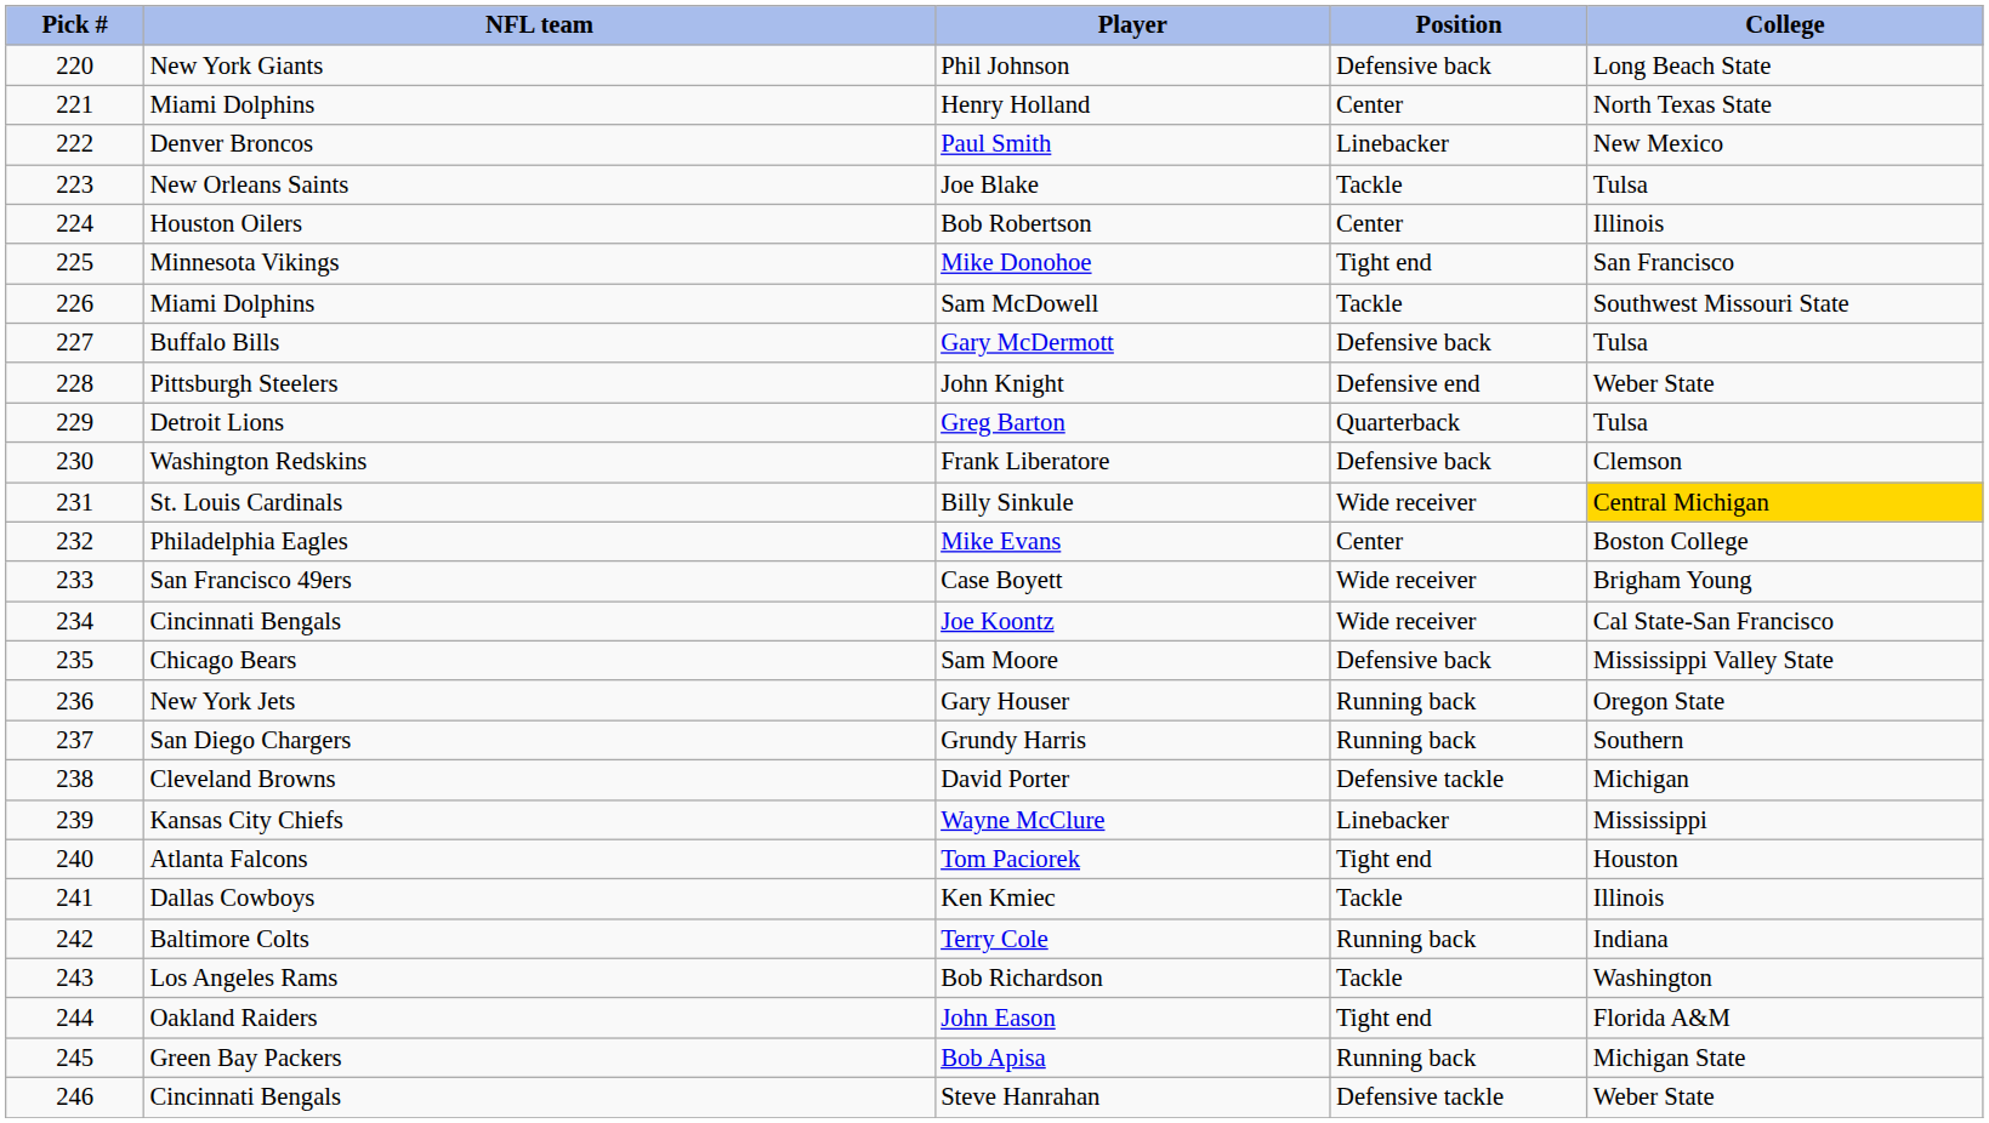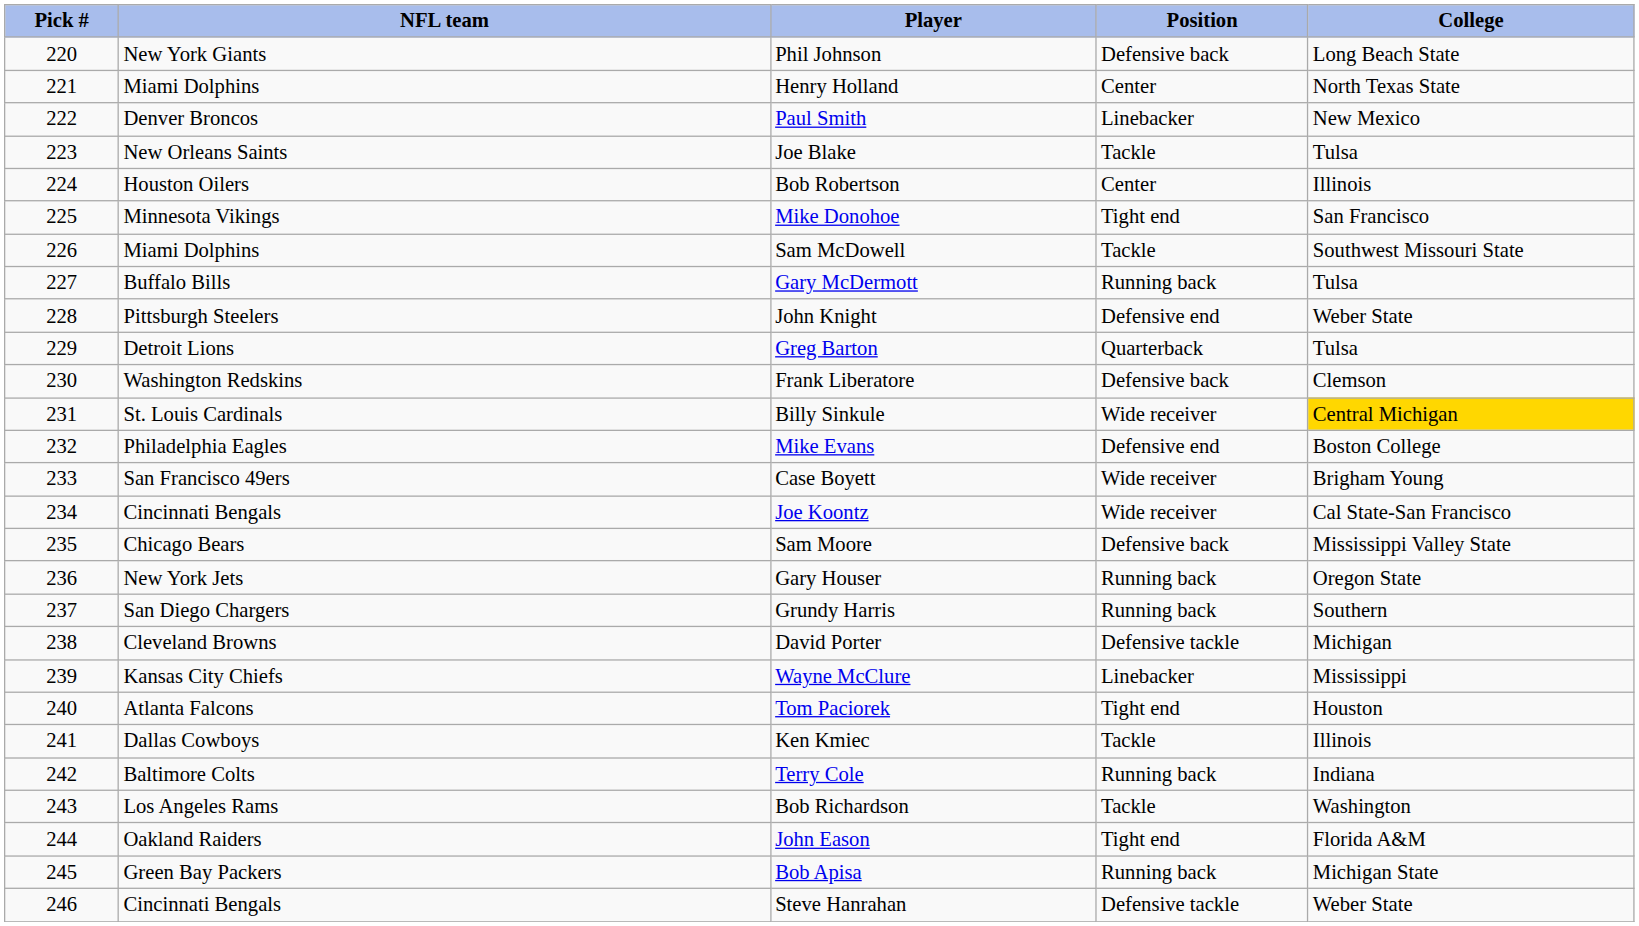 <table class="wikitable sortable sortable" style="width: 100%">
 <tr>
 <th style="background:#A8BDEC;" width=7%>Pick #</th>
 <th width=40% style="background:#A8BDEC;">NFL team</th>
 <th width=20% style="background:#A8BDEC;">Player</th>
 <th width=13% style="background:#A8BDEC;">Position</th>
 <th style="background:#A8BDEC;">College</th>
 </tr>
 <tr>
 <td align=center>220</td>
 <td>New York Giants</td>
 <td>Phil Johnson</td>
 <td>Defensive back</td>
 <td>Long Beach State</td>
 </tr>
 <tr>
 <td align=center>221</td>
 <td>Miami Dolphins</td>
 <td>Henry Holland</td>
 <td>Center</td>
 <td>North Texas State</td>
 </tr>
 <tr>
 <td align=center>222</td>
 <td>Denver Broncos</td>
 <td><a href='#'>Paul Smith</a></td>
 <td>Linebacker</td>
 <td>New Mexico</td>
 </tr>
 <tr>
 <td align=center>223</td>
 <td>New Orleans Saints</td>
 <td>Joe Blake</td>
 <td>Tackle</td>
 <td>Tulsa</td>
 </tr>
 <tr>
 <td align=center>224</td>
 <td>Houston Oilers</td>
 <td>Bob Robertson</td>
 <td>Center</td>
 <td>Illinois</td>
 </tr>
 <tr>
 <td align=center>225</td>
 <td>Minnesota Vikings</td>
 <td><a href='#'>Mike Donohoe</a></td>
 <td>Tight end</td>
 <td>San Francisco</td>
 </tr>
 <tr>
 <td align=center>226</td>
 <td>Miami Dolphins</td>
 <td>Sam McDowell</td>
 <td>Tackle</td>
 <td>Southwest Missouri State</td>
 </tr>
 <tr>
 <td align=center>227</td>
 <td>Buffalo Bills</td>
 <td><a href='#'>Gary McDermott</a></td>
-<td>Defensive back</td>
+<td>Running back</td>
 <td>Tulsa</td>
 </tr>
 <tr>
 <td align=center>228</td>
 <td>Pittsburgh Steelers</td>
 <td>John Knight</td>
 <td>Defensive end</td>
 <td>Weber State</td>
 </tr>
 <tr>
 <td align=center>229</td>
 <td>Detroit Lions</td>
 <td><a href='#'>Greg Barton</a></td>
 <td>Quarterback</td>
 <td>Tulsa</td>
 </tr>
 <tr>
 <td align=center>230</td>
 <td>Washington Redskins</td>
 <td>Frank Liberatore</td>
 <td>Defensive back</td>
 <td>Clemson</td>
 </tr>
 <tr>
 <td align=center>231</td>
 <td>St. Louis Cardinals</td>
 <td>Billy Sinkule</td>
 <td>Wide receiver</td>
 <td style="background: gold;">Central Michigan</td>
 </tr>
 <tr>
 <td align=center>232</td>
 <td>Philadelphia Eagles</td>
 <td><a href='#'>Mike Evans</a></td>
-<td>Center</td>
+<td>Defensive end</td>
 <td>Boston College</td>
 </tr>
 <tr>
 <td align=center>233</td>
 <td>San Francisco 49ers</td>
 <td>Case Boyett</td>
 <td>Wide receiver</td>
 <td>Brigham Young</td>
 </tr>
 <tr>
 <td align=center>234</td>
 <td>Cincinnati Bengals</td>
 <td><a href='#'>Joe Koontz</a></td>
 <td>Wide receiver</td>
 <td>Cal State-San Francisco</td>
 </tr>
 <tr>
 <td align=center>235</td>
 <td>Chicago Bears</td>
 <td>Sam Moore</td>
 <td>Defensive back</td>
 <td>Mississippi Valley State</td>
 </tr>
 <tr>
 <td align=center>236</td>
 <td>New York Jets</td>
 <td>Gary Houser</td>
 <td>Running back</td>
 <td>Oregon State</td>
 </tr>
 <tr>
 <td align=center>237</td>
 <td>San Diego Chargers</td>
 <td>Grundy Harris</td>
 <td>Running back</td>
 <td>Southern</td>
 </tr>
 <tr>
 <td align=center>238</td>
 <td>Cleveland Browns</td>
 <td>David Porter</td>
 <td>Defensive tackle</td>
 <td>Michigan</td>
 </tr>
 <tr>
 <td align=center>239</td>
 <td>Kansas City Chiefs</td>
 <td><a href='#'>Wayne McClure</a></td>
 <td>Linebacker</td>
 <td>Mississippi</td>
 </tr>
 <tr>
 <td align=center>240</td>
 <td>Atlanta Falcons</td>
 <td><a href='#'>Tom Paciorek</a></td>
 <td>Tight end</td>
 <td>Houston</td>
 </tr>
 <tr>
 <td align=center>241</td>
 <td>Dallas Cowboys</td>
 <td>Ken Kmiec</td>
 <td>Tackle</td>
 <td>Illinois</td>
 </tr>
 <tr>
 <td align=center>242</td>
 <td>Baltimore Colts</td>
 <td><a href='#'>Terry Cole</a></td>
 <td>Running back</td>
 <td>Indiana</td>
 </tr>
 <tr>
 <td align=center>243</td>
 <td>Los Angeles Rams</td>
 <td>Bob Richardson</td>
 <td>Tackle</td>
 <td>Washington</td>
 </tr>
 <tr>
 <td align=center>244</td>
 <td>Oakland Raiders</td>
 <td><a href='#'>John Eason</a></td>
 <td>Tight end</td>
 <td>Florida A&M</td>
 </tr>
 <tr>
 <td align=center>245</td>
 <td>Green Bay Packers</td>
 <td><a href='#'>Bob Apisa</a></td>
 <td>Running back</td>
 <td>Michigan State</td>
 </tr>
 <tr>
 <td align=center>246</td>
 <td>Cincinnati Bengals</td>
 <td>Steve Hanrahan</td>
 <td>Defensive tackle</td>
 <td>Weber State</td>
 </tr>
 </table>
